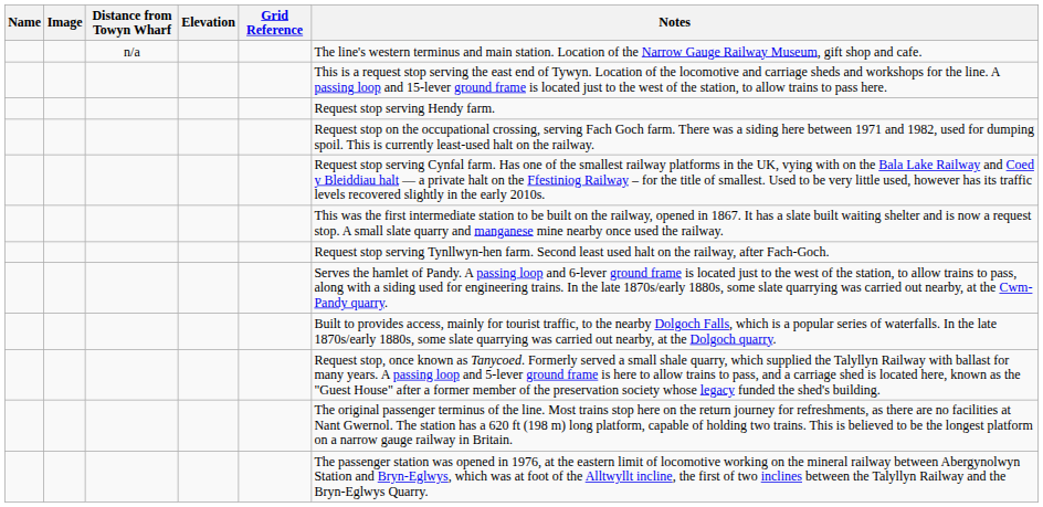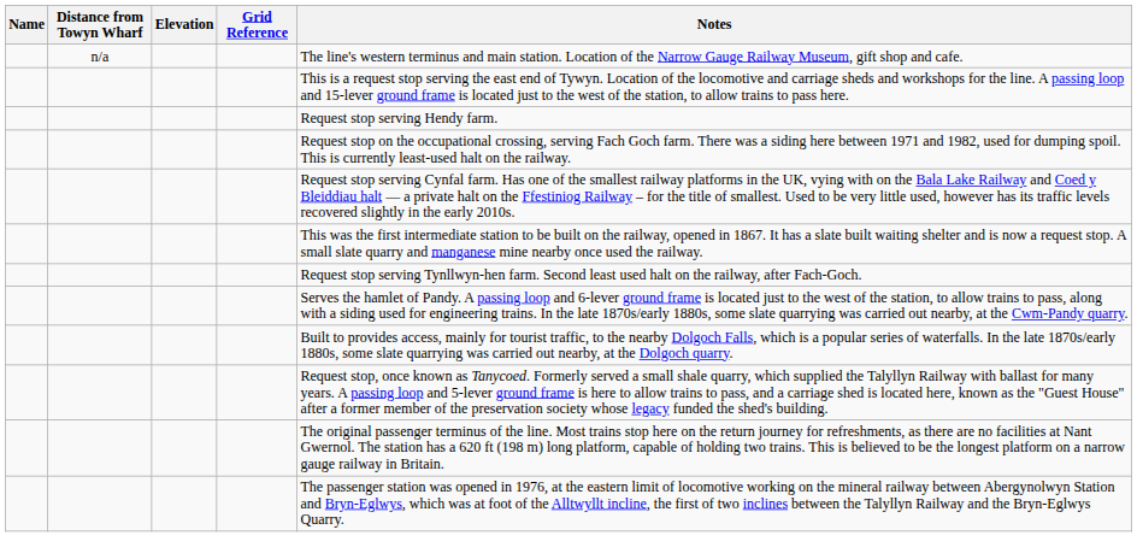 <table class="wikitable">
 <tr>
 <th>Name</th>
-<th>Image</th>
 <th>Distance from Towyn Wharf</th>
 <th>Elevation</th>
 <th><a href='#'>Grid Reference</a></th>
 <th>Notes</th>
 </tr>
 <tr>
 <td align=center></td>
-<td></td>
 <td align=center>n/a</td>
 <td align=center></td>
 <td align=center></td>
 <td>The line's western terminus and main station. Location of the <a href='#'>Narrow Gauge Railway Museum</a>, gift shop and cafe.</td>
 </tr>
 <tr>
 <td align=center></td>
-<td></td>
 <td align=center></td>
 <td align=center></td>
 <td align=center></td>
 <td>This is a request stop serving the east end of Tywyn. Location of the locomotive and carriage sheds and workshops for the line. A <a href='#'>passing loop</a> and 15-lever <a href='#'>ground frame</a> is located just to the west of the station, to allow trains to pass here.</td>
 </tr>
 <tr>
 <td align=center></td>
-<td></td>
 <td align=center></td>
 <td align=center></td>
 <td align=center></td>
 <td>Request stop serving Hendy farm.</td>
 </tr>
 <tr>
 <td align=center></td>
-<td></td>
 <td align=center></td>
 <td align=center></td>
 <td align=center></td>
 <td>Request stop on the occupational crossing, serving Fach Goch farm. There was a siding here between 1971 and 1982, used for dumping spoil. This is currently least-used halt on the railway.</td>
 </tr>
 <tr>
 <td align=center></td>
-<td></td>
 <td align=center></td>
 <td align=center></td>
 <td align=center></td>
 <td>Request stop serving Cynfal farm. Has one of the smallest railway platforms in the UK, vying with  on the <a href='#'>Bala Lake Railway</a> and <a href='#'>Coed y Bleiddiau halt</a> — a private halt on the <a href='#'>Ffestiniog Railway</a> – for the title of smallest. Used to be very little used, however has its traffic levels recovered slightly in the early 2010s.</td>
 </tr>
 <tr>
 <td align=center></td>
-<td></td>
 <td align=center></td>
 <td align=center></td>
 <td align=center></td>
 <td>This was the first intermediate station to be built on the railway, opened in 1867. It has a slate built waiting shelter and is now a request stop. A small slate quarry and <a href='#'>manganese</a> mine nearby once used the railway.</td>
 </tr>
 <tr>
 <td align=center></td>
-<td></td>
 <td align=center></td>
 <td align=center></td>
 <td align=center></td>
 <td>Request stop serving Tynllwyn-hen farm. Second least used halt on the railway, after Fach-Goch.</td>
 </tr>
 <tr>
 <td align=center></td>
-<td></td>
 <td align=center></td>
 <td align=center></td>
 <td align=center></td>
 <td>Serves the hamlet of Pandy. A <a href='#'>passing loop</a> and 6-lever <a href='#'>ground frame</a> is located just to the west of the station, to allow trains to pass, along with a siding used for engineering trains. In the late 1870s/early 1880s, some slate quarrying was carried out nearby, at the <a href='#'>Cwm-Pandy quarry</a>.</td>
 </tr>
 <tr>
 <td align=center></td>
-<td></td>
 <td align=center></td>
 <td align=center></td>
 <td align=center></td>
 <td>Built to provides access, mainly for tourist traffic, to the nearby <a href='#'>Dolgoch Falls</a>, which is a popular series of waterfalls. In the late 1870s/early 1880s, some slate quarrying was carried out nearby, at the <a href='#'>Dolgoch quarry</a>.</td>
 </tr>
 <tr>
 <td align=center></td>
-<td></td>
 <td align=center></td>
 <td align=center></td>
 <td align=center></td>
 <td>Request stop, once known as <em>Tanycoed</em>. Formerly served a small shale quarry, which supplied the Talyllyn Railway with ballast for many years. A <a href='#'>passing loop</a> and 5-lever <a href='#'>ground frame</a> is here to allow trains to pass, and a carriage shed is located here, known as the "Guest House" after a former member of the preservation society whose <a href='#'>legacy</a> funded the shed's building.</td>
 </tr>
 <tr>
 <td align=center></td>
-<td></td>
 <td align=center></td>
 <td align=center></td>
 <td align=center></td>
 <td>The original passenger terminus of the line. Most trains stop here on the return journey for refreshments, as there are no facilities at Nant Gwernol. The station has a 620 ft (198 m) long platform, capable of holding two trains. This is believed to be the longest platform on a narrow gauge railway in Britain.</td>
 </tr>
 <tr>
 <td align=center></td>
-<td></td>
 <td align=center></td>
 <td align=center></td>
 <td align=center></td>
 <td>The passenger station was opened in 1976, at the eastern limit of locomotive working on the mineral railway between Abergynolwyn Station and <a href='#'>Bryn-Eglwys</a>, which was at foot of the <a href='#'>Alltwyllt incline</a>, the first of two <a href='#'>inclines</a> between the Talyllyn Railway and the Bryn-Eglwys Quarry.</td>
 </tr>
 </table>
